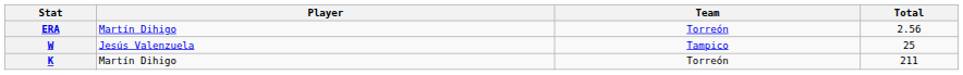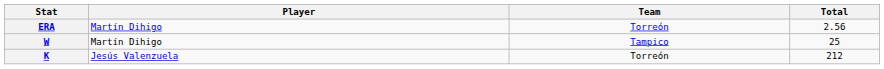 <table class="wikitable" style="text-align:center;">
 <tr>
 <th scope="col" width="3%">Stat</th>
 <th scope="col" width="15%">Player</th>
 <th scope="col" width="10%">Team</th>
 <th scope="col" width="3%">Total</th>
 </tr>
 <tr>
 <th scope="row" style="text-align:center;"><a href='#'>ERA</a></th>
 <td align=left> <a href='#'>Martín Dihigo</a></td>
 <td><a href='#'>Torreón</a></td>
 <td>2.56</td>
 </tr>
 <tr>
 <th scope="row" style="text-align:center;"><a href='#'>W</a></th>
-<td align=left> <a href='#'>Jesús Valenzuela</a></td>
+<td align=left> Martín Dihigo</td>
 <td><a href='#'>Tampico</a></td>
 <td>25</td>
 </tr>
 <tr>
 <th scope="row" style="text-align:center;"><a href='#'>K</a></th>
-<td align=left> Martín Dihigo</td>
+<td align=left> <a href='#'>Jesús Valenzuela</a></td>
 <td>Torreón</td>
-<td>211</td>
+<td>212</td>
 </tr>
 </table>
